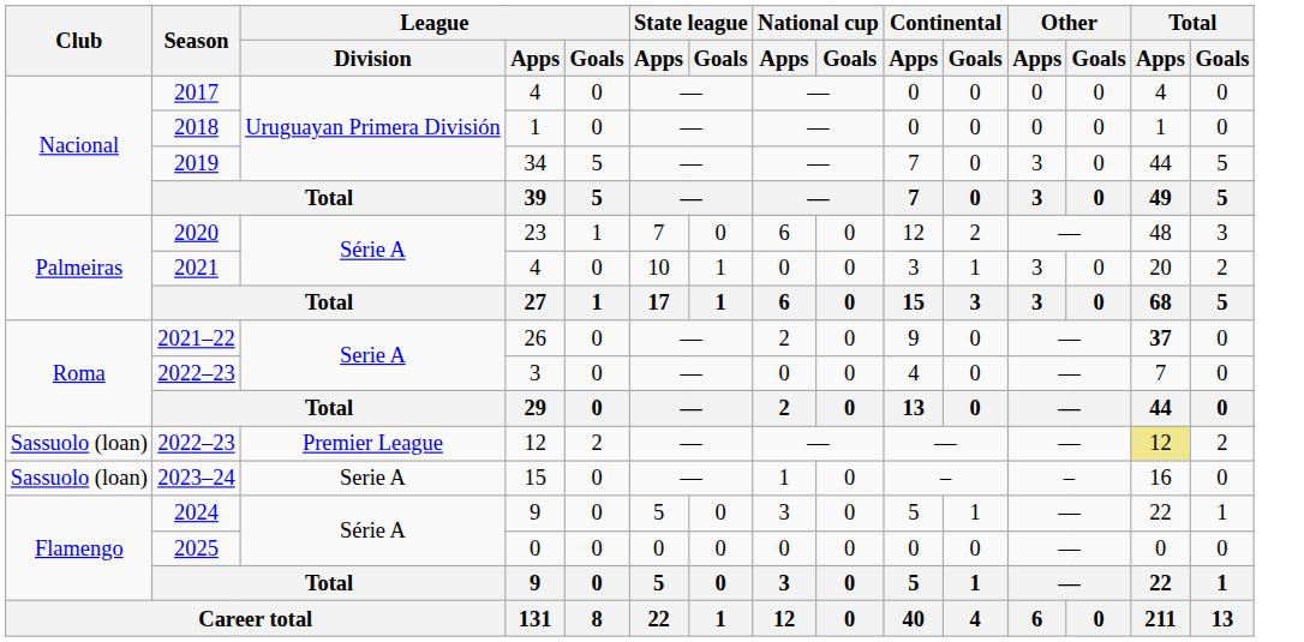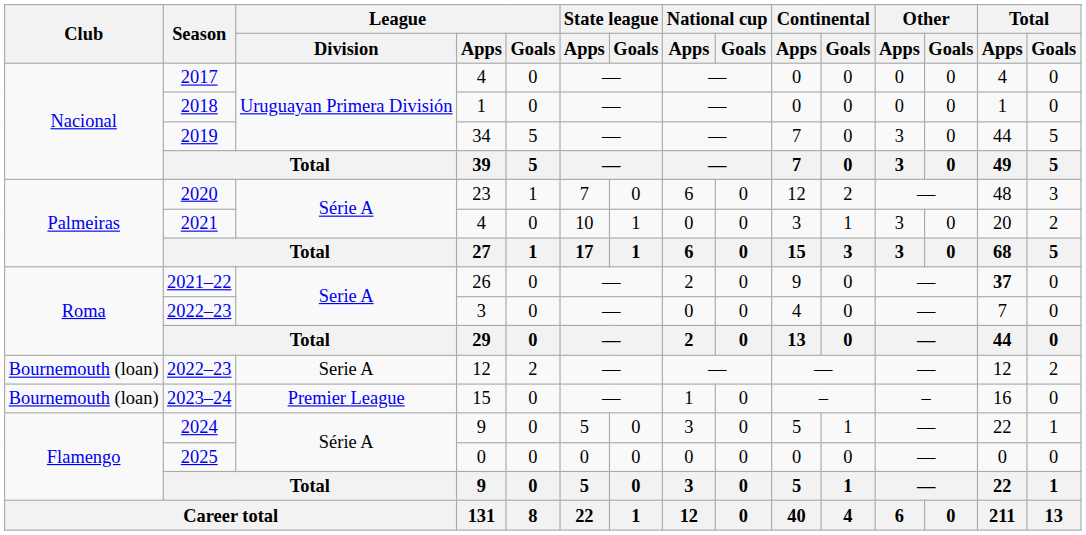 <table class="wikitable" style="text-align:center">
 <tr>
 <th rowspan="2">Club</th>
 <th rowspan="2">Season</th>
 <th colspan="3">League</th>
 <th colspan="2">State league</th>
 <th colspan="2">National cup</th>
 <th colspan="2">Continental</th>
 <th colspan="2">Other</th>
 <th colspan="2">Total</th>
 </tr>
 <tr>
 <th>Division</th>
 <th>Apps</th>
 <th>Goals</th>
 <th>Apps</th>
 <th>Goals</th>
 <th>Apps</th>
 <th>Goals</th>
 <th>Apps</th>
 <th>Goals</th>
 <th>Apps</th>
 <th>Goals</th>
 <th>Apps</th>
 <th>Goals</th>
 </tr>
 <tr>
 <td rowspan="4"><a href='#'>Nacional</a></td>
 <td><a href='#'>2017</a></td>
 <td rowspan="3"><a href='#'>Uruguayan Primera División</a></td>
 <td>4</td>
 <td>0</td>
 <td colspan="2">—</td>
 <td colspan="2">—</td>
 <td>0</td>
 <td>0</td>
 <td>0</td>
 <td>0</td>
 <td>4</td>
 <td>0</td>
 </tr>
 <tr>
 <td><a href='#'>2018</a></td>
 <td>1</td>
 <td>0</td>
 <td colspan="2">—</td>
 <td colspan="2">—</td>
 <td>0</td>
 <td>0</td>
 <td>0</td>
 <td>0</td>
 <td>1</td>
 <td>0</td>
 </tr>
 <tr>
 <td><a href='#'>2019</a></td>
 <td>34</td>
 <td>5</td>
 <td colspan="2">—</td>
 <td colspan="2">—</td>
 <td>7</td>
 <td>0</td>
 <td>3</td>
 <td>0</td>
 <td>44</td>
 <td>5</td>
 </tr>
 <tr>
 <th colspan="2">Total</th>
 <th>39</th>
 <th>5</th>
 <th colspan="2">—</th>
 <th colspan="2">—</th>
 <th>7</th>
 <th>0</th>
 <th>3</th>
 <th>0</th>
 <th>49</th>
 <th>5</th>
 </tr>
 <tr>
 <td rowspan="3"><a href='#'>Palmeiras</a></td>
 <td><a href='#'>2020</a></td>
 <td rowspan="2"><a href='#'>Série A</a></td>
 <td>23</td>
 <td>1</td>
 <td>7</td>
 <td>0</td>
 <td>6</td>
 <td>0</td>
 <td>12</td>
 <td>2</td>
 <td colspan="2">—</td>
 <td>48</td>
 <td>3</td>
 </tr>
 <tr>
 <td><a href='#'>2021</a></td>
 <td>4</td>
 <td>0</td>
 <td>10</td>
 <td>1</td>
 <td>0</td>
 <td>0</td>
 <td>3</td>
 <td>1</td>
 <td>3</td>
 <td>0</td>
 <td>20</td>
 <td>2</td>
 </tr>
 <tr>
 <th colspan="2">Total</th>
 <th>27</th>
 <th>1</th>
 <th>17</th>
 <th>1</th>
 <th>6</th>
 <th>0</th>
 <th>15</th>
 <th>3</th>
 <th>3</th>
 <th>0</th>
 <th>68</th>
 <th>5</th>
 </tr>
 <tr>
 <td rowspan="3"><a href='#'>Roma</a></td>
 <td><a href='#'>2021–22</a></td>
 <td rowspan="2"><a href='#'>Serie A</a></td>
 <td>26</td>
 <td>0</td>
 <td colspan="2">—</td>
 <td>2</td>
 <td>0</td>
 <td>9</td>
 <td>0</td>
 <td colspan="2">—</td>
 <td><strong>37</strong></td>
 <td>0</td>
 </tr>
 <tr>
 <td><a href='#'>2022–23</a></td>
 <td>3</td>
 <td>0</td>
 <td colspan="2">—</td>
 <td>0</td>
 <td>0</td>
 <td>4</td>
 <td>0</td>
 <td colspan="2">—</td>
 <td>7</td>
 <td>0</td>
 </tr>
 <tr>
 <th colspan="2">Total</th>
 <th>29</th>
 <th>0</th>
 <th colspan="2">—</th>
 <th>2</th>
 <th>0</th>
 <th>13</th>
 <th>0</th>
 <th colspan="2">—</th>
 <th>44</th>
 <th>0</th>
 </tr>
 <tr>
-<td><a href='#'>Sassuolo</a> (loan)</td>
+<td><a href='#'>Bournemouth</a> (loan)</td>
 <td><a href='#'>2022–23</a></td>
-<td><a href='#'>Premier League</a></td>
+<td>Serie A</td>
 <td>12</td>
 <td>2</td>
 <td colspan="2">—</td>
 <td colspan="2">—</td>
 <td colspan="2">—</td>
 <td colspan="2">—</td>
-<td style="background: khaki;">12</td>
+<td>12</td>
 <td>2</td>
 </tr>
 <tr>
-<td><a href='#'>Sassuolo</a> (loan)</td>
+<td><a href='#'>Bournemouth</a> (loan)</td>
 <td><a href='#'>2023–24</a></td>
-<td>Serie A</td>
+<td><a href='#'>Premier League</a></td>
 <td>15</td>
 <td>0</td>
 <td colspan="2">—</td>
 <td>1</td>
 <td>0</td>
 <td colspan="2">–</td>
 <td colspan="2">–</td>
 <td>16</td>
 <td>0</td>
 </tr>
 <tr>
 <td rowspan="3"><a href='#'>Flamengo</a></td>
 <td><a href='#'>2024</a></td>
 <td rowspan="2">Série A</td>
 <td>9</td>
 <td>0</td>
 <td>5</td>
 <td>0</td>
 <td>3</td>
 <td>0</td>
 <td>5</td>
 <td>1</td>
 <td colspan="2">—</td>
 <td>22</td>
 <td>1</td>
 </tr>
 <tr>
 <td><a href='#'>2025</a></td>
 <td>0</td>
 <td>0</td>
 <td>0</td>
 <td>0</td>
 <td>0</td>
 <td>0</td>
 <td>0</td>
 <td>0</td>
 <td colspan="2">—</td>
 <td>0</td>
 <td>0</td>
 </tr>
 <tr>
 <th colspan="2">Total</th>
 <th>9</th>
 <th>0</th>
 <th>5</th>
 <th>0</th>
 <th>3</th>
 <th>0</th>
 <th>5</th>
 <th>1</th>
 <th colspan="2">—</th>
 <th>22</th>
 <th>1</th>
 </tr>
 <tr>
 <th colspan="3">Career total</th>
 <th>131</th>
 <th>8</th>
 <th>22</th>
 <th>1</th>
 <th>12</th>
 <th>0</th>
 <th>40</th>
 <th>4</th>
 <th>6</th>
 <th>0</th>
 <th>211</th>
 <th>13</th>
 </tr>
 </table>
